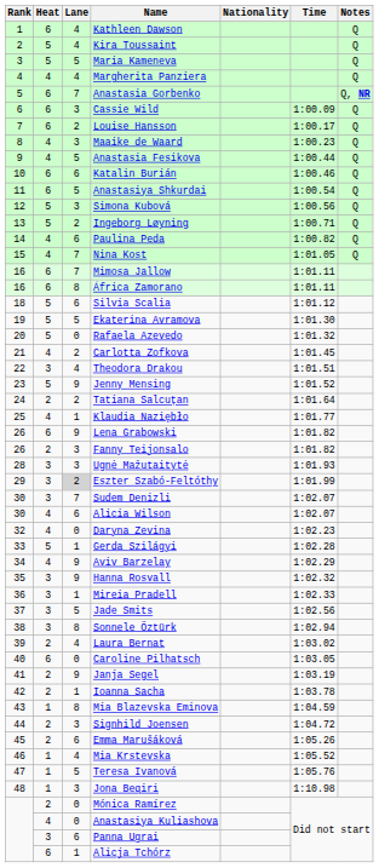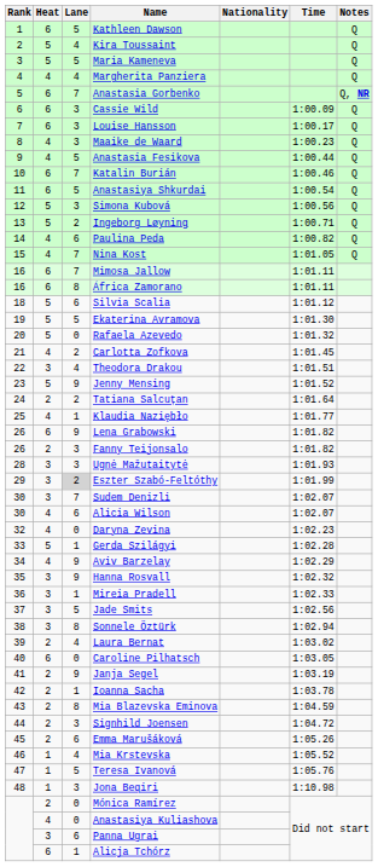 <table class="wikitable sortable" style="text-align:center">
 <tr>
 <th>Rank</th>
 <th>Heat</th>
 <th>Lane</th>
 <th>Name</th>
 <th>Nationality</th>
 <th>Time</th>
 <th>Notes</th>
 </tr>
 <tr bgcolor=ccffcc>
 <td>1</td>
 <td>6</td>
-<td>4</td>
+<td>5</td>
 <td align=left><a href='#'>Kathleen Dawson</a></td>
 <td align=left></td>
 <td></td>
 <td>Q</td>
 </tr>
 <tr bgcolor=ccffcc>
 <td>2</td>
 <td>5</td>
 <td>4</td>
 <td align=left><a href='#'>Kira Toussaint</a></td>
 <td align=left></td>
 <td></td>
 <td>Q</td>
 </tr>
 <tr bgcolor=ccffcc>
 <td>3</td>
 <td>5</td>
 <td>5</td>
 <td align=left><a href='#'>Maria Kameneva</a></td>
 <td align=left></td>
 <td></td>
 <td>Q</td>
 </tr>
 <tr bgcolor=ccffcc>
 <td>4</td>
 <td>4</td>
 <td>4</td>
 <td align=left><a href='#'>Margherita Panziera</a></td>
 <td align=left></td>
 <td></td>
 <td>Q</td>
 </tr>
 <tr bgcolor=ccffcc>
 <td>5</td>
 <td>6</td>
 <td>7</td>
 <td align=left><a href='#'>Anastasia Gorbenko</a></td>
 <td align=left></td>
 <td></td>
 <td>Q, <strong><a href='#'>NR</a></strong></td>
 </tr>
 <tr bgcolor=ccffcc>
 <td>6</td>
 <td>6</td>
 <td>3</td>
 <td align=left><a href='#'>Cassie Wild</a></td>
 <td align=left></td>
 <td>1:00.09</td>
 <td>Q</td>
 </tr>
 <tr bgcolor=ccffcc>
 <td>7</td>
 <td>6</td>
-<td>2</td>
+<td>3</td>
 <td align=left><a href='#'>Louise Hansson</a></td>
 <td align=left></td>
 <td>1:00.17</td>
 <td>Q</td>
 </tr>
 <tr bgcolor=ccffcc>
 <td>8</td>
 <td>4</td>
 <td>3</td>
 <td align=left><a href='#'>Maaike de Waard</a></td>
 <td align=left></td>
 <td>1:00.23</td>
 <td>Q</td>
 </tr>
 <tr bgcolor=ccffcc>
 <td>9</td>
 <td>4</td>
 <td>5</td>
 <td align=left><a href='#'>Anastasia Fesikova</a></td>
 <td align=left></td>
 <td>1:00.44</td>
 <td>Q</td>
 </tr>
 <tr bgcolor=ccffcc>
 <td>10</td>
 <td>6</td>
-<td>6</td>
+<td>7</td>
 <td align=left><a href='#'>Katalin Burián</a></td>
 <td align=left></td>
 <td>1:00.46</td>
 <td>Q</td>
 </tr>
 <tr bgcolor=ccffcc>
 <td>11</td>
 <td>6</td>
 <td>5</td>
 <td align=left><a href='#'>Anastasiya Shkurdai</a></td>
 <td align=left></td>
 <td>1:00.54</td>
 <td>Q</td>
 </tr>
 <tr bgcolor=ccffcc>
 <td>12</td>
 <td>5</td>
 <td>3</td>
 <td align=left><a href='#'>Simona Kubová</a></td>
 <td align=left></td>
 <td>1:00.56</td>
 <td>Q</td>
 </tr>
 <tr bgcolor=ccffcc>
 <td>13</td>
 <td>5</td>
 <td>2</td>
 <td align=left><a href='#'>Ingeborg Løyning</a></td>
 <td align=left></td>
 <td>1:00.71</td>
 <td>Q</td>
 </tr>
 <tr bgcolor=ccffcc>
 <td>14</td>
 <td>4</td>
 <td>6</td>
 <td align=left><a href='#'>Paulina Peda</a></td>
 <td align=left></td>
 <td>1:00.82</td>
 <td>Q</td>
 </tr>
 <tr bgcolor=ccffcc>
 <td>15</td>
 <td>4</td>
 <td>7</td>
 <td align=left><a href='#'>Nina Kost</a></td>
 <td align=left></td>
 <td>1:01.05</td>
 <td>Q</td>
 </tr>
 <tr bgcolor=ddffdd>
 <td>16</td>
 <td>6</td>
 <td>7</td>
 <td align=left><a href='#'>Mimosa Jallow</a></td>
 <td align=left></td>
 <td>1:01.11</td>
 <td></td>
 </tr>
 <tr bgcolor=ddffdd>
 <td>16</td>
 <td>6</td>
 <td>8</td>
 <td align=left><a href='#'>África Zamorano</a></td>
 <td align=left></td>
 <td>1:01.11</td>
 <td></td>
 </tr>
 <tr>
 <td>18</td>
 <td>5</td>
 <td>6</td>
 <td align=left><a href='#'>Silvia Scalia</a></td>
 <td align=left></td>
 <td>1:01.12</td>
 <td></td>
 </tr>
 <tr>
 <td>19</td>
 <td>5</td>
 <td>5</td>
 <td align=left><a href='#'>Ekaterina Avramova</a></td>
 <td align=left></td>
 <td>1:01.30</td>
 <td></td>
 </tr>
 <tr>
 <td>20</td>
 <td>5</td>
 <td>0</td>
 <td align=left><a href='#'>Rafaela Azevedo</a></td>
 <td align=left></td>
 <td>1:01.32</td>
 <td></td>
 </tr>
 <tr>
 <td>21</td>
 <td>4</td>
 <td>2</td>
 <td align=left><a href='#'>Carlotta Zofkova</a></td>
 <td align=left></td>
 <td>1:01.45</td>
 <td></td>
 </tr>
 <tr>
 <td>22</td>
 <td>3</td>
 <td>4</td>
 <td align=left><a href='#'>Theodora Drakou</a></td>
 <td align=left></td>
 <td>1:01.51</td>
 <td></td>
 </tr>
 <tr>
 <td>23</td>
 <td>5</td>
 <td>9</td>
 <td align=left><a href='#'>Jenny Mensing</a></td>
 <td align=left></td>
 <td>1:01.52</td>
 <td></td>
 </tr>
 <tr>
 <td>24</td>
 <td>2</td>
 <td>2</td>
 <td align=left><a href='#'>Tatiana Salcuțan</a></td>
 <td align=left></td>
 <td>1:01.64</td>
 <td></td>
 </tr>
 <tr>
 <td>25</td>
 <td>4</td>
 <td>1</td>
 <td align=left><a href='#'>Klaudia Naziębło</a></td>
 <td align=left></td>
 <td>1:01.77</td>
 <td></td>
 </tr>
 <tr>
 <td>26</td>
 <td>6</td>
 <td>9</td>
 <td align=left><a href='#'>Lena Grabowski</a></td>
 <td align=left></td>
 <td>1:01.82</td>
 <td></td>
 </tr>
 <tr>
 <td>26</td>
 <td>2</td>
 <td>3</td>
 <td align=left><a href='#'>Fanny Teijonsalo</a></td>
 <td align=left></td>
 <td>1:01.82</td>
 <td></td>
 </tr>
 <tr>
 <td>28</td>
 <td>3</td>
 <td>3</td>
 <td align=left><a href='#'>Ugnė Mažutaitytė</a></td>
 <td align=left></td>
 <td>1:01.93</td>
 <td></td>
 </tr>
 <tr>
 <td>29</td>
 <td>3</td>
 <td style="background: lightgrey;">2</td>
 <td align=left><a href='#'>Eszter Szabó-Feltóthy</a></td>
 <td align=left></td>
 <td>1:01.99</td>
 <td></td>
 </tr>
 <tr>
 <td>30</td>
 <td>3</td>
 <td>7</td>
 <td align=left><a href='#'>Sudem Denizli</a></td>
 <td align=left></td>
 <td>1:02.07</td>
 <td></td>
 </tr>
 <tr>
 <td>30</td>
 <td>4</td>
 <td>6</td>
 <td align=left><a href='#'>Alicia Wilson</a></td>
 <td align=left></td>
 <td>1:02.07</td>
 <td></td>
 </tr>
 <tr>
 <td>32</td>
 <td>4</td>
 <td>0</td>
 <td align=left><a href='#'>Daryna Zevina</a></td>
 <td align=left></td>
 <td>1:02.23</td>
 <td></td>
 </tr>
 <tr>
 <td>33</td>
 <td>5</td>
 <td>1</td>
 <td align=left><a href='#'>Gerda Szilágyi</a></td>
 <td align=left></td>
 <td>1:02.28</td>
 <td></td>
 </tr>
 <tr>
 <td>34</td>
 <td>4</td>
 <td>9</td>
 <td align=left><a href='#'>Aviv Barzelay</a></td>
 <td align=left></td>
 <td>1:02.29</td>
 <td></td>
 </tr>
 <tr>
 <td>35</td>
 <td>3</td>
 <td>9</td>
 <td align=left><a href='#'>Hanna Rosvall</a></td>
 <td align=left></td>
 <td>1:02.32</td>
 <td></td>
 </tr>
 <tr>
 <td>36</td>
 <td>3</td>
 <td>1</td>
 <td align=left><a href='#'>Mireia Pradell</a></td>
 <td align=left></td>
 <td>1:02.33</td>
 <td></td>
 </tr>
 <tr>
 <td>37</td>
 <td>3</td>
 <td>5</td>
 <td align=left><a href='#'>Jade Smits</a></td>
 <td align=left></td>
 <td>1:02.56</td>
 <td></td>
 </tr>
 <tr>
 <td>38</td>
 <td>3</td>
 <td>8</td>
 <td align=left><a href='#'>Sonnele Öztürk</a></td>
 <td align=left></td>
 <td>1:02.94</td>
 <td></td>
 </tr>
 <tr>
 <td>39</td>
 <td>2</td>
 <td>4</td>
 <td align=left><a href='#'>Laura Bernat</a></td>
 <td align=left></td>
 <td>1:03.02</td>
 <td></td>
 </tr>
 <tr>
 <td>40</td>
 <td>6</td>
 <td>0</td>
 <td align=left><a href='#'>Caroline Pilhatsch</a></td>
 <td align=left></td>
 <td>1:03.05</td>
 <td></td>
 </tr>
 <tr>
 <td>41</td>
 <td>2</td>
 <td>9</td>
 <td align=left><a href='#'>Janja Segel</a></td>
 <td align=left></td>
 <td>1:03.19</td>
 <td></td>
 </tr>
 <tr>
 <td>42</td>
 <td>2</td>
 <td>1</td>
 <td align=left><a href='#'>Ioanna Sacha</a></td>
 <td align=left></td>
 <td>1:03.78</td>
 <td></td>
 </tr>
 <tr>
 <td>43</td>
-<td>1</td>
+<td>2</td>
 <td>8</td>
 <td align=left><a href='#'>Mia Blazevska Eminova</a></td>
 <td align=left></td>
 <td>1:04.59</td>
 <td></td>
 </tr>
 <tr>
 <td>44</td>
 <td>2</td>
 <td>3</td>
 <td align=left><a href='#'>Signhild Joensen</a></td>
 <td align=left></td>
 <td>1:04.72</td>
 <td></td>
 </tr>
 <tr>
 <td>45</td>
 <td>2</td>
 <td>6</td>
 <td align=left><a href='#'>Emma Marušáková</a></td>
 <td align=left></td>
 <td>1:05.26</td>
 <td></td>
 </tr>
 <tr>
 <td>46</td>
 <td>1</td>
 <td>4</td>
 <td align=left><a href='#'>Mia Krstevska</a></td>
 <td align=left></td>
 <td>1:05.52</td>
 <td></td>
 </tr>
 <tr>
 <td>47</td>
 <td>1</td>
 <td>5</td>
 <td align=left><a href='#'>Teresa Ivanová</a></td>
 <td align=left></td>
 <td>1:05.76</td>
 <td></td>
 </tr>
 <tr>
 <td>48</td>
 <td>1</td>
 <td>3</td>
 <td align=left><a href='#'>Jona Beqiri</a></td>
 <td align=left></td>
 <td>1:10.98</td>
 <td></td>
 </tr>
 <tr>
 <td rowspan=4></td>
 <td>2</td>
 <td>0</td>
 <td align=left><a href='#'>Mónica Ramírez</a></td>
 <td align=left></td>
 <td rowspan=4 colspan=2>Did not start</td>
 </tr>
 <tr>
 <td>4</td>
 <td>0</td>
 <td align=left><a href='#'>Anastasiya Kuliashova</a></td>
 <td align=left></td>
 </tr>
 <tr>
 <td>3</td>
 <td>6</td>
 <td align=left><a href='#'>Panna Ugrai</a></td>
 <td align=left></td>
 </tr>
 <tr>
 <td>6</td>
 <td>1</td>
 <td align=left><a href='#'>Alicja Tchórz</a></td>
 <td align=left></td>
 </tr>
 </table>
